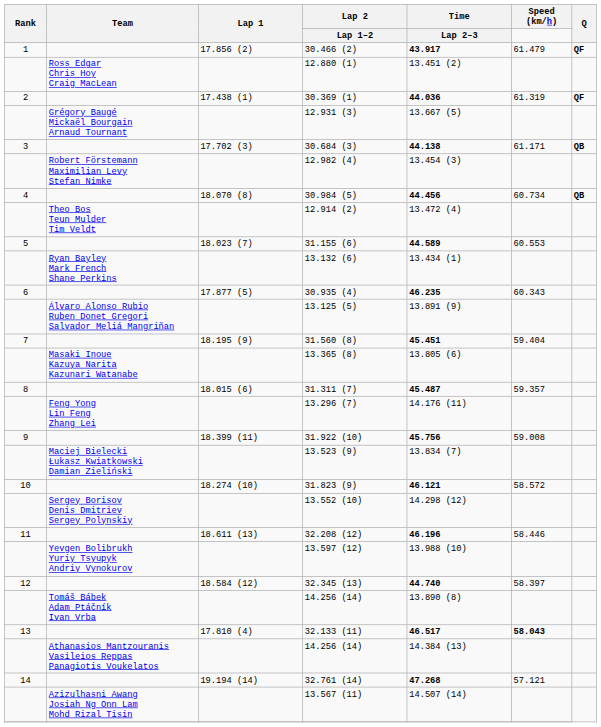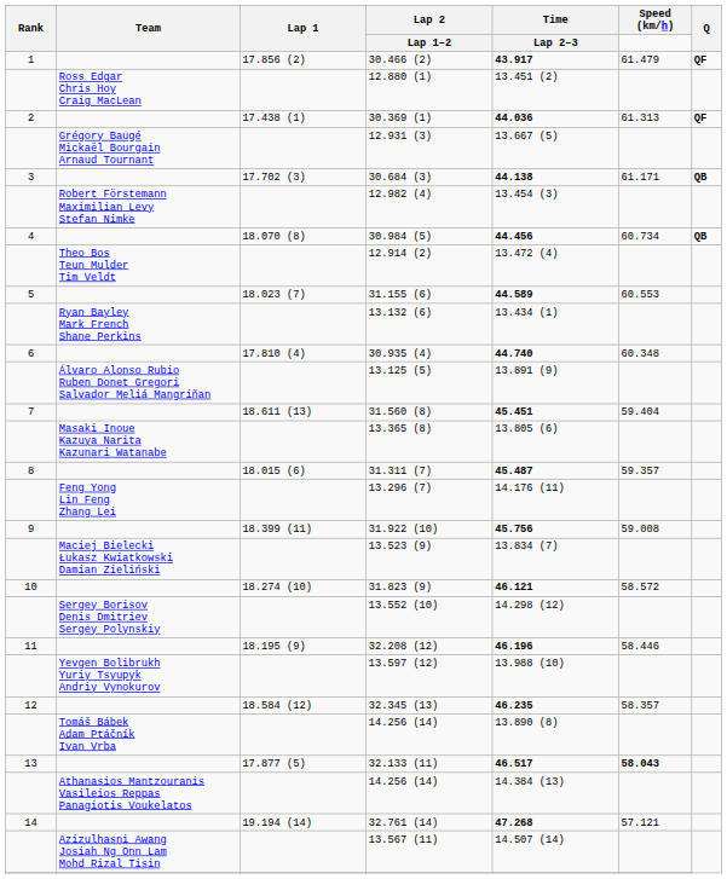 <table class="wikitable" width=70%>
 <tr>
 <th rowspan=2>Rank</th>
 <th rowspan=2 width=220>Team</th>
 <th rowspan=2>Lap 1</th>
 <th>Lap 2</th>
 <th>Time</th>
 <th>Speed<br>(km/<a href='#'>h</a>)</th>
 <th rowspan=2>Q</th>
 </tr>
 <tr>
 <th>Lap 1–2</th>
 <th>Lap 2–3</th>
 </tr>
 <tr>
 <td align=center>1</td>
 <td></td>
 <td>17.856 (2)</td>
 <td>30.466 (2)</td>
 <td><strong>43.917</strong></td>
 <td>61.479</td>
 <td><strong>QF</strong></td>
 </tr>
 <tr valign=top>
 <td></td>
 <td><a href='#'>Ross Edgar</a><br><a href='#'>Chris Hoy</a><br><a href='#'>Craig MacLean</a></td>
 <td></td>
 <td>12.880 (1)</td>
 <td>13.451 (2)</td>
 <td></td>
 </tr>
 <tr>
 <td align=center>2</td>
 <td></td>
 <td>17.438 (1)</td>
 <td>30.369 (1)</td>
 <td><strong>44.036</strong></td>
-<td>61.319</td>
+<td>61.313</td>
 <td><strong>QF</strong></td>
 </tr>
 <tr valign=top>
 <td></td>
 <td><a href='#'>Grégory Baugé</a><br><a href='#'>Mickaël Bourgain</a><br><a href='#'>Arnaud Tournant</a></td>
 <td></td>
 <td>12.931 (3)</td>
 <td>13.667 (5)</td>
 <td></td>
 </tr>
 <tr>
 <td align=center>3</td>
 <td></td>
 <td>17.702 (3)</td>
 <td>30.684 (3)</td>
 <td><strong>44.138</strong></td>
 <td>61.171</td>
 <td><strong>QB</strong></td>
 </tr>
 <tr valign=top>
 <td></td>
 <td><a href='#'>Robert Förstemann</a><br><a href='#'>Maximilian Levy</a><br><a href='#'>Stefan Nimke</a></td>
 <td></td>
 <td>12.982 (4)</td>
 <td>13.454 (3)</td>
 <td></td>
 </tr>
 <tr>
 <td align=center>4</td>
 <td></td>
 <td>18.070 (8)</td>
 <td>30.984 (5)</td>
 <td><strong>44.456</strong></td>
 <td>60.734</td>
 <td><strong>QB</strong></td>
 </tr>
 <tr valign=top>
 <td></td>
 <td><a href='#'>Theo Bos</a><br><a href='#'>Teun Mulder</a><br><a href='#'>Tim Veldt</a></td>
 <td></td>
 <td>12.914 (2)</td>
 <td>13.472 (4)</td>
 <td></td>
 </tr>
 <tr>
 <td align=center>5</td>
 <td></td>
 <td>18.023 (7)</td>
 <td>31.155 (6)</td>
 <td><strong>44.589</strong></td>
 <td>60.553</td>
 <td></td>
 </tr>
 <tr valign=top>
 <td></td>
 <td><a href='#'>Ryan Bayley</a><br><a href='#'>Mark French</a><br><a href='#'>Shane Perkins</a></td>
 <td></td>
 <td>13.132 (6)</td>
 <td>13.434 (1)</td>
 <td></td>
 </tr>
 <tr>
 <td align=center>6</td>
 <td></td>
-<td>17.877 (5)</td>
+<td>17.810 (4)</td>
 <td>30.935 (4)</td>
-<td><strong>46.235</strong></td>
-<td>60.343</td>
+<td><strong>44.740</strong></td>
+<td>60.348</td>
 <td></td>
 </tr>
 <tr valign=top>
 <td></td>
 <td><a href='#'>Álvaro Alonso Rubio</a><br><a href='#'>Ruben Donet Gregori</a><br><a href='#'>Salvador Meliá Mangriñan</a></td>
 <td></td>
 <td>13.125 (5)</td>
 <td>13.891 (9)</td>
 <td></td>
 </tr>
 <tr>
 <td align=center>7</td>
 <td></td>
-<td>18.195 (9)</td>
+<td>18.611 (13)</td>
 <td>31.560 (8)</td>
 <td><strong>45.451</strong></td>
 <td>59.404</td>
 <td></td>
 </tr>
 <tr valign=top>
 <td></td>
 <td><a href='#'>Masaki Inoue</a><br><a href='#'>Kazuya Narita</a><br><a href='#'>Kazunari Watanabe</a></td>
 <td></td>
 <td>13.365 (8)</td>
 <td>13.805 (6)</td>
 <td></td>
 </tr>
 <tr>
 <td align=center>8</td>
 <td></td>
 <td>18.015 (6)</td>
 <td>31.311 (7)</td>
 <td><strong>45.487</strong></td>
 <td>59.357</td>
 <td></td>
 </tr>
 <tr valign=top>
 <td></td>
 <td><a href='#'>Feng Yong</a><br><a href='#'>Lin Feng</a><br><a href='#'>Zhang Lei</a></td>
 <td></td>
 <td>13.296 (7)</td>
 <td>14.176 (11)</td>
 <td></td>
 </tr>
 <tr>
 <td align=center>9</td>
 <td></td>
 <td>18.399 (11)</td>
 <td>31.922 (10)</td>
 <td><strong>45.756</strong></td>
 <td>59.008</td>
 <td></td>
 </tr>
 <tr valign=top>
 <td></td>
 <td><a href='#'>Maciej Bielecki</a><br><a href='#'>Łukasz Kwiatkowski</a><br><a href='#'>Damian Zieliński</a></td>
 <td></td>
 <td>13.523 (9)</td>
 <td>13.834 (7)</td>
 <td></td>
 </tr>
 <tr>
 <td align=center>10</td>
 <td></td>
 <td>18.274 (10)</td>
 <td>31.823 (9)</td>
 <td><strong>46.121</strong></td>
 <td>58.572</td>
 <td></td>
 </tr>
 <tr valign=top>
 <td></td>
 <td><a href='#'>Sergey Borisov</a><br><a href='#'>Denis Dmitriev</a><br><a href='#'>Sergey Polynskiy</a></td>
 <td></td>
 <td>13.552 (10)</td>
 <td>14.298 (12)</td>
 <td></td>
 </tr>
 <tr>
 <td align=center>11</td>
 <td></td>
-<td>18.611 (13)</td>
+<td>18.195 (9)</td>
 <td>32.208 (12)</td>
 <td><strong>46.196</strong></td>
 <td>58.446</td>
 <td></td>
 </tr>
 <tr valign=top>
 <td></td>
 <td><a href='#'>Yevgen Bolibrukh</a><br><a href='#'>Yuriy Tsyupyk</a><br><a href='#'>Andriy Vynokurov</a></td>
 <td></td>
 <td>13.597 (12)</td>
 <td>13.988 (10)</td>
 <td></td>
 </tr>
 <tr>
 <td align=center>12</td>
 <td></td>
 <td>18.584 (12)</td>
 <td>32.345 (13)</td>
-<td><strong>44.740</strong></td>
-<td>58.397</td>
+<td><strong>46.235</strong></td>
+<td>58.357</td>
 <td></td>
 </tr>
 <tr valign=top>
 <td></td>
 <td><a href='#'>Tomáš Bábek</a><br><a href='#'>Adam Ptáčník</a><br><a href='#'>Ivan Vrba</a></td>
 <td></td>
 <td>14.256 (14)</td>
 <td>13.890 (8)</td>
 <td></td>
 </tr>
 <tr>
 <td align=center>13</td>
 <td></td>
-<td>17.810 (4)</td>
+<td>17.877 (5)</td>
 <td>32.133 (11)</td>
 <td><strong>46.517</strong></td>
 <td><strong>58.043</strong></td>
 <td></td>
 </tr>
 <tr valign=top>
 <td></td>
 <td><a href='#'>Athanasios Mantzouranis</a><br><a href='#'>Vasileios Reppas</a><br><a href='#'>Panagiotis Voukelatos</a></td>
 <td></td>
 <td>14.256 (14)</td>
 <td>14.384 (13)</td>
 <td></td>
 </tr>
 <tr>
 <td align=center>14</td>
 <td></td>
 <td>19.194 (14)</td>
 <td>32.761 (14)</td>
 <td><strong>47.268</strong></td>
 <td>57.121</td>
 <td></td>
 </tr>
 <tr valign=top>
 <td></td>
 <td><a href='#'>Azizulhasni Awang</a><br><a href='#'>Josiah Ng Onn Lam</a><br><a href='#'>Mohd Rizal Tisin</a></td>
 <td></td>
 <td>13.567 (11)</td>
 <td>14.507 (14)</td>
 <td></td>
 </tr>
 <tr>
 </tr>
 </table>
